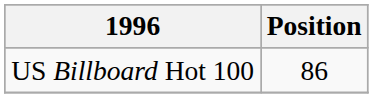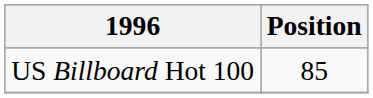 <table class="wikitable sortable">
 <tr>
 <th align="left">1996</th>
 <th align="center">Position</th>
 </tr>
 <tr>
 <td>US <em>Billboard</em> Hot 100</td>
-<td align="center">86</td>
+<td align="center">85</td>
 </tr>
 <tr>
 </tr>
 </table>
